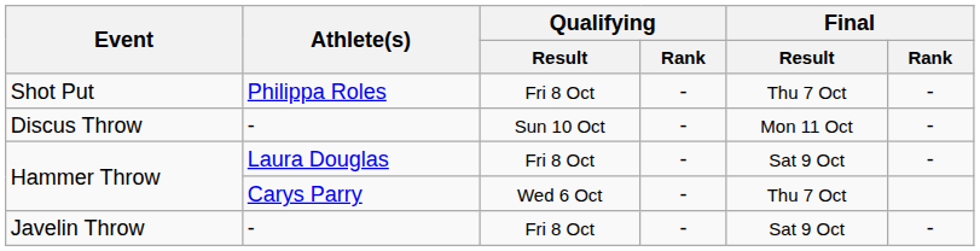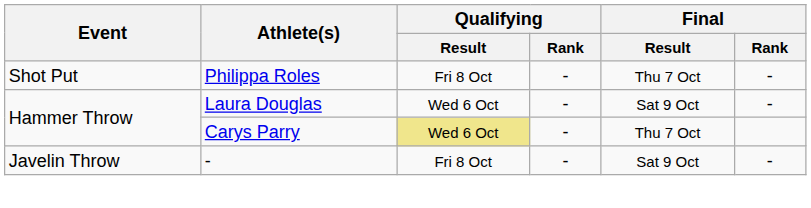 <table class=wikitable style="font-size:90%">
 <tr>
 <th rowspan="2" width=150>Event</th>
 <th rowspan="2" width=150>Athlete(s)</th>
 <th colspan="2" width=150>Qualifying</th>
 <th colspan="2" width=150>Final</th>
 </tr>
 <tr>
 <th style="line-height:1em" width=100><small>Result</small></th>
 <th style="line-height:1em" width=50><small>Rank</small></th>
 <th style="line-height:1em" width=100><small>Result</small></th>
 <th style="line-height:1em" width=50><small>Rank</small></th>
 </tr>
 <tr>
 <td>Shot Put</td>
 <td><a href='#'>Philippa Roles</a></td>
 <td align="center"><small>Fri 8 Oct</small></td>
 <td align="center">-</td>
 <td align="center"><small>Thu 7 Oct</small></td>
 <td align="center">-</td>
 </tr>
 <tr>
-<td>Discus Throw</td>
-<td>-</td>
-<td align="center"><small>Sun 10 Oct</small></td>
-<td align="center">-</td>
-<td align="center"><small>Mon 11 Oct</small></td>
-<td align="center">-</td>
-</tr>
-<tr>
 <td rowspan=2>Hammer Throw</td>
 <td><a href='#'>Laura Douglas</a></td>
-<td align="center"><small>Fri 8 Oct</small></td>
+<td align="center"><small>Wed 6 Oct</small></td>
 <td align="center">-</td>
 <td align="center"><small>Sat 9 Oct</small></td>
 <td align="center">-</td>
 </tr>
 <tr>
 <td><a href='#'>Carys Parry</a></td>
-<td align="center"><small>Wed 6 Oct</small></td>
+<td align="center" style="background: khaki;"><small>Wed 6 Oct</small></td>
 <td align="center">-</td>
 <td align="center"><small>Thu 7 Oct</small></td>
 <td align="center"></td>
 </tr>
 <tr>
 <td>Javelin Throw</td>
 <td>-</td>
 <td align="center"><small>Fri 8 Oct</small></td>
 <td align="center">-</td>
 <td align="center"><small>Sat 9 Oct</small></td>
 <td align="center">-</td>
 </tr>
 </table>
